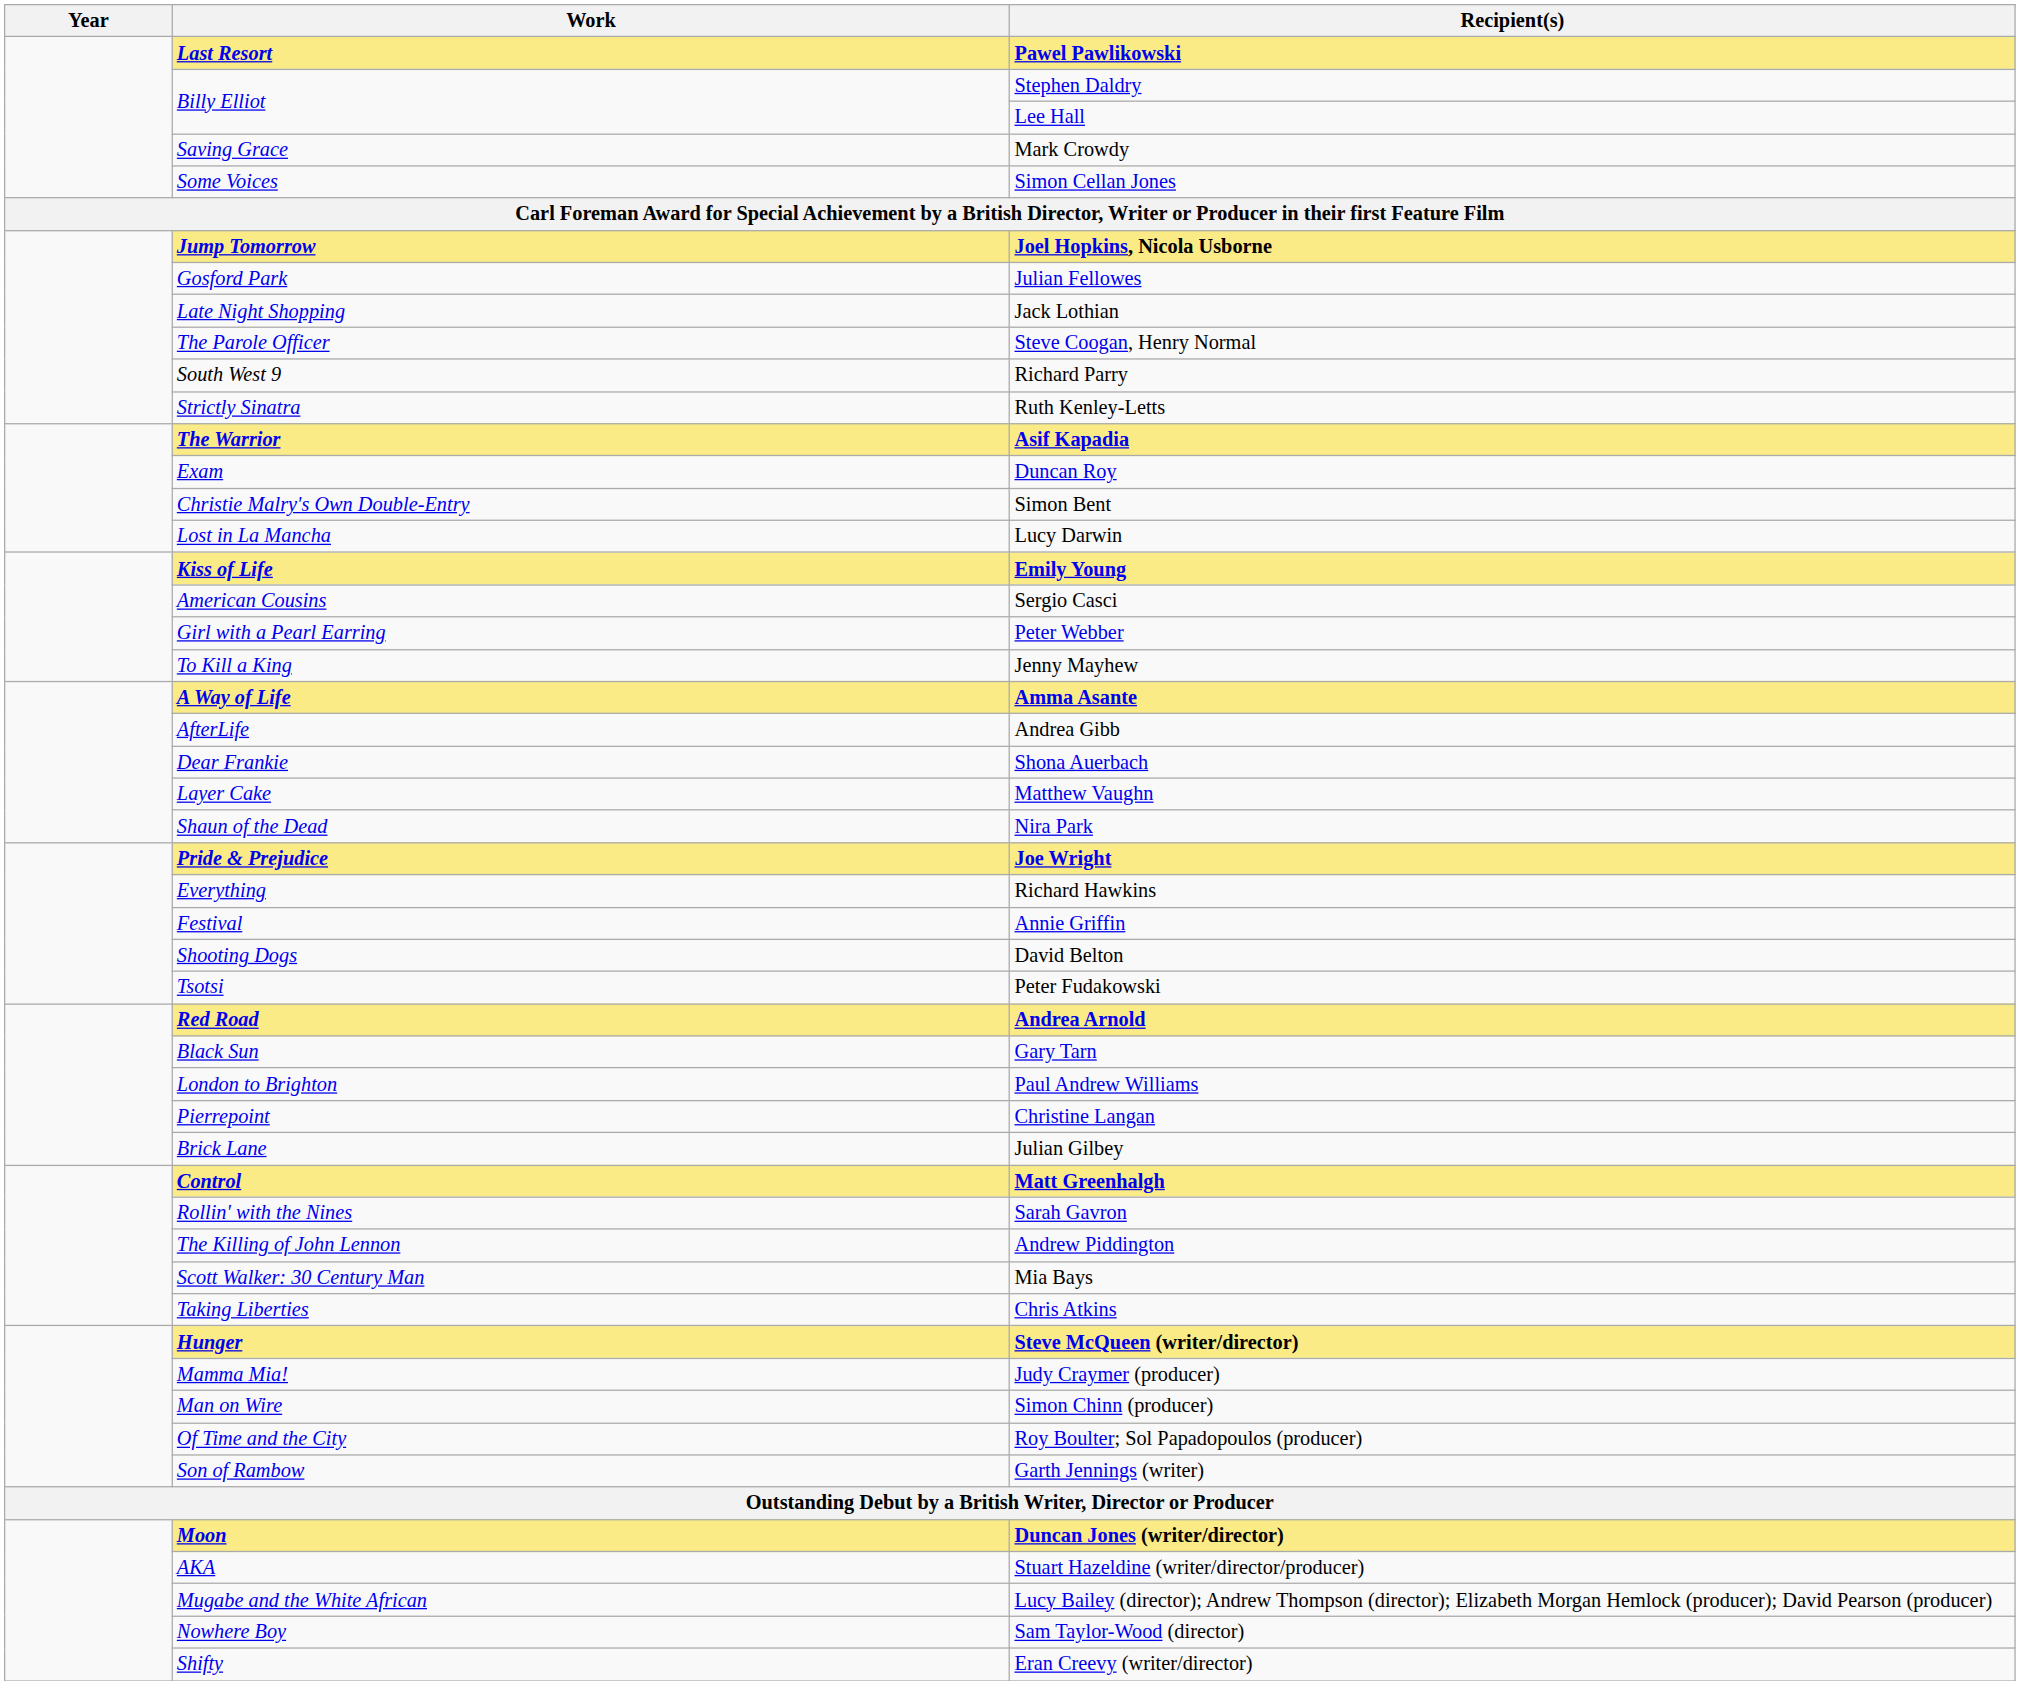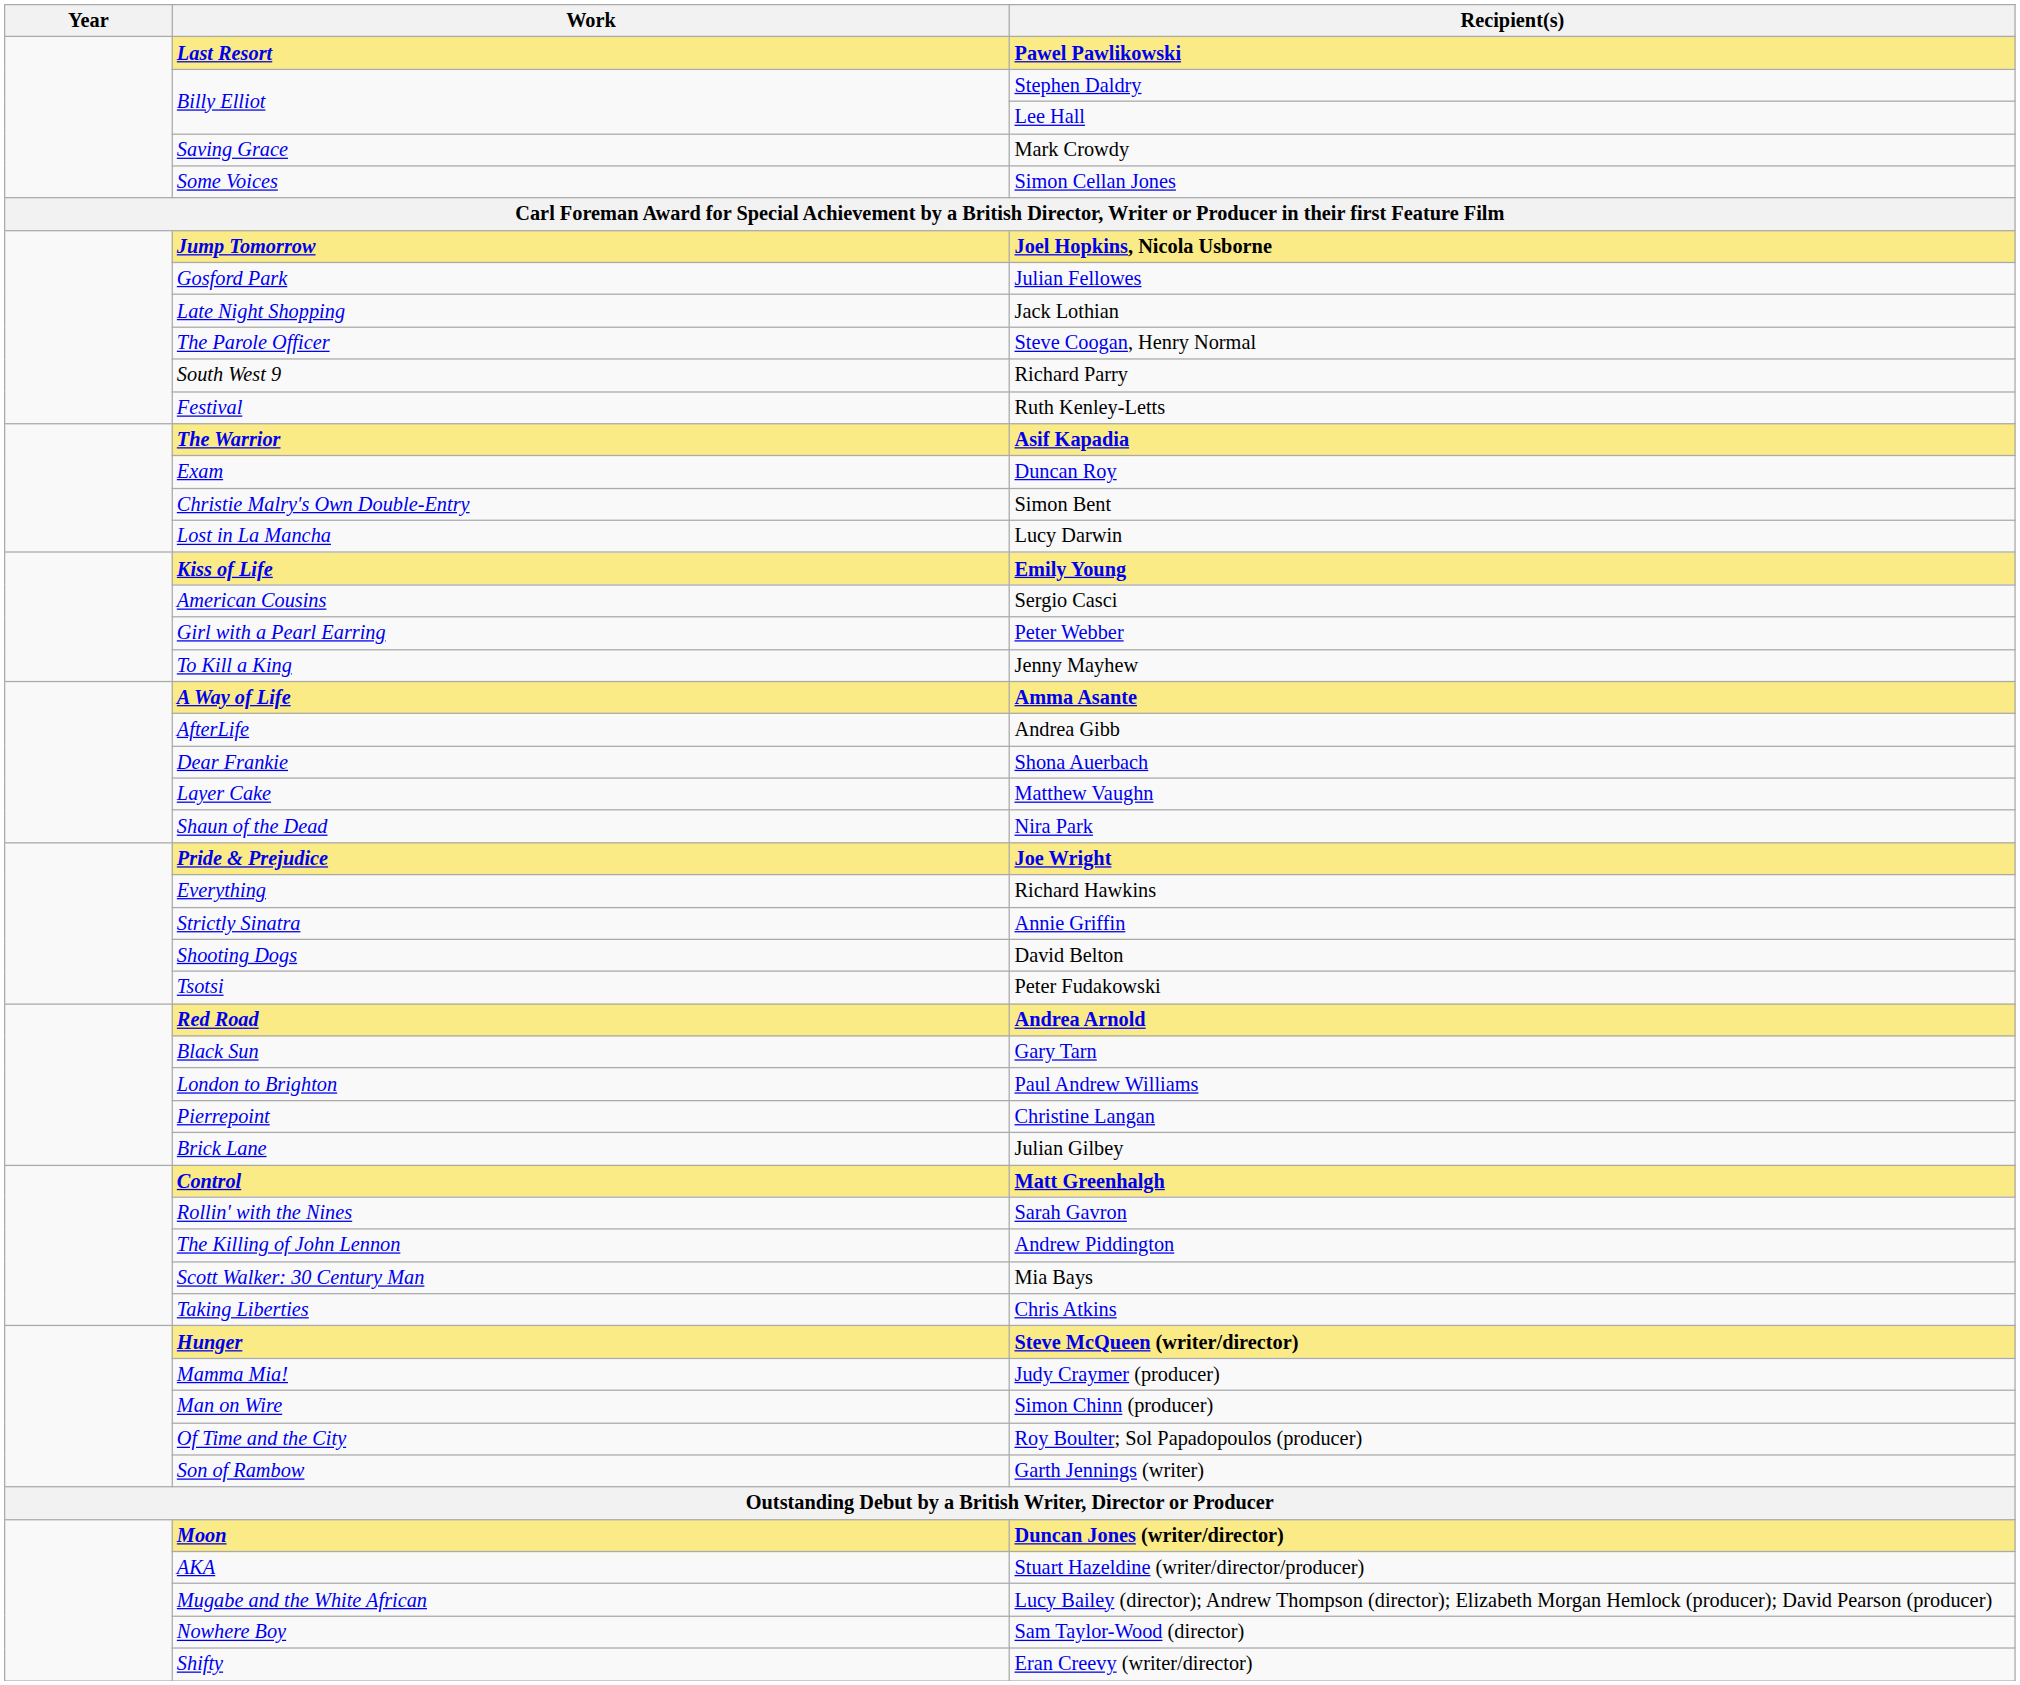 <table class="wikitable" style="width:100%;" cellpadding="5">
 <tr>
 <th style="width:5%;">Year</th>
 <th style="width:25%;">Work</th>
 <th style="width:30%;">Recipient(s)</th>
 </tr>
 <tr>
 <td rowspan="5"></td>
 <td style="background:#FAEB86"><strong><em><a href='#'>Last Resort</a></em></strong></td>
 <td style="background:#FAEB86"><strong><a href='#'>Pawel Pawlikowski</a></strong></td>
 </tr>
 <tr>
 <td rowspan="2"><em><a href='#'>Billy Elliot</a></em></td>
 <td><a href='#'>Stephen Daldry</a></td>
 </tr>
 <tr>
 <td><a href='#'>Lee Hall</a></td>
 </tr>
 <tr>
 <td><em><a href='#'>Saving Grace</a></em></td>
 <td>Mark Crowdy</td>
 </tr>
 <tr>
 <td><em><a href='#'>Some Voices</a></em></td>
 <td><a href='#'>Simon Cellan Jones</a></td>
 </tr>
 <tr>
 <th colspan="3">Carl Foreman Award for Special Achievement by a British Director, Writer or Producer in their first Feature Film</th>
 </tr>
 <tr>
 <td rowspan="6"></td>
 <td style="background:#FAEB86"><strong><em><a href='#'>Jump Tomorrow</a></em></strong></td>
 <td style="background:#FAEB86"><strong><a href='#'>Joel Hopkins</a>, Nicola Usborne</strong></td>
 </tr>
 <tr>
 <td><em><a href='#'>Gosford Park</a></em></td>
 <td><a href='#'>Julian Fellowes</a></td>
 </tr>
 <tr>
 <td><em><a href='#'>Late Night Shopping</a></em></td>
 <td>Jack Lothian</td>
 </tr>
 <tr>
 <td><em><a href='#'>The Parole Officer</a></em></td>
 <td><a href='#'>Steve Coogan</a>, Henry Normal</td>
 </tr>
 <tr>
 <td><em>South West 9</em></td>
 <td>Richard Parry</td>
 </tr>
 <tr>
-<td><em><a href='#'>Strictly Sinatra</a></em></td>
+<td><em><a href='#'>Festival</a></em></td>
 <td>Ruth Kenley-Letts</td>
 </tr>
 <tr>
 <td rowspan="4"></td>
 <td style="background:#FAEB86"><strong><em><a href='#'>The Warrior</a></em></strong></td>
 <td style="background:#FAEB86"><strong><a href='#'>Asif Kapadia</a></strong></td>
 </tr>
 <tr>
 <td><em><a href='#'>Exam</a></em></td>
 <td><a href='#'>Duncan Roy</a></td>
 </tr>
 <tr>
 <td><em><a href='#'>Christie Malry's Own Double-Entry</a></em></td>
 <td>Simon Bent</td>
 </tr>
 <tr>
 <td><em><a href='#'>Lost in La Mancha</a></em></td>
 <td>Lucy Darwin</td>
 </tr>
 <tr>
 <td rowspan="4"></td>
 <td style="background:#FAEB86"><strong><em><a href='#'>Kiss of Life</a></em></strong></td>
 <td style="background:#FAEB86"><strong><a href='#'>Emily Young</a></strong></td>
 </tr>
 <tr>
 <td><em><a href='#'>American Cousins</a></em></td>
 <td>Sergio Casci</td>
 </tr>
 <tr>
 <td><em><a href='#'>Girl with a Pearl Earring</a></em></td>
 <td><a href='#'>Peter Webber</a></td>
 </tr>
 <tr>
 <td><em><a href='#'>To Kill a King</a></em></td>
 <td>Jenny Mayhew</td>
 </tr>
 <tr>
 <td rowspan="5"></td>
 <td style="background:#FAEB86"><strong><em><a href='#'>A Way of Life</a></em></strong></td>
 <td style="background:#FAEB86"><strong><a href='#'>Amma Asante</a></strong></td>
 </tr>
 <tr>
 <td><em><a href='#'>AfterLife</a></em></td>
 <td>Andrea Gibb</td>
 </tr>
 <tr>
 <td><em><a href='#'>Dear Frankie</a></em></td>
 <td><a href='#'>Shona Auerbach</a></td>
 </tr>
 <tr>
 <td><em><a href='#'>Layer Cake</a></em></td>
 <td><a href='#'>Matthew Vaughn</a></td>
 </tr>
 <tr>
 <td><em><a href='#'>Shaun of the Dead</a></em></td>
 <td><a href='#'>Nira Park</a></td>
 </tr>
 <tr>
 <td rowspan="5"></td>
 <td style="background:#FAEB86"><strong><em><a href='#'>Pride & Prejudice</a></em></strong></td>
 <td style="background:#FAEB86"><strong><a href='#'>Joe Wright</a></strong></td>
 </tr>
 <tr>
 <td><em><a href='#'>Everything</a></em></td>
 <td>Richard Hawkins</td>
 </tr>
 <tr>
-<td><em><a href='#'>Festival</a></em></td>
+<td><em><a href='#'>Strictly Sinatra</a></em></td>
 <td><a href='#'>Annie Griffin</a></td>
 </tr>
 <tr>
 <td><em><a href='#'>Shooting Dogs</a></em></td>
 <td>David Belton</td>
 </tr>
 <tr>
 <td><em><a href='#'>Tsotsi</a></em></td>
 <td>Peter Fudakowski</td>
 </tr>
 <tr>
 <td rowspan="5"></td>
 <td style="background:#FAEB86"><strong><em><a href='#'>Red Road</a></em></strong></td>
 <td style="background:#FAEB86"><strong><a href='#'>Andrea Arnold</a></strong></td>
 </tr>
 <tr>
 <td><em><a href='#'>Black Sun</a></em></td>
 <td><a href='#'>Gary Tarn</a></td>
 </tr>
 <tr>
 <td><em><a href='#'>London to Brighton</a></em></td>
 <td><a href='#'>Paul Andrew Williams</a></td>
 </tr>
 <tr>
 <td><em><a href='#'>Pierrepoint</a></em></td>
 <td><a href='#'>Christine Langan</a></td>
 </tr>
 <tr>
 <td><em><a href='#'>Brick Lane</a></em></td>
 <td>Julian Gilbey</td>
 </tr>
 <tr>
 <td rowspan="5"></td>
 <td style="background:#FAEB86"><strong><em><a href='#'>Control</a></em></strong></td>
 <td style="background:#FAEB86"><strong><a href='#'>Matt Greenhalgh</a></strong></td>
 </tr>
 <tr>
 <td><em><a href='#'>Rollin' with the Nines</a></em></td>
 <td><a href='#'>Sarah Gavron</a></td>
 </tr>
 <tr>
 <td><em><a href='#'>The Killing of John Lennon</a></em></td>
 <td><a href='#'>Andrew Piddington</a></td>
 </tr>
 <tr>
 <td><em><a href='#'>Scott Walker: 30 Century Man</a></em></td>
 <td>Mia Bays</td>
 </tr>
 <tr>
 <td><em><a href='#'>Taking Liberties</a></em></td>
 <td><a href='#'>Chris Atkins</a></td>
 </tr>
 <tr>
 <td rowspan="5"></td>
 <td style="background:#FAEB86"><strong><em><a href='#'>Hunger</a></em></strong></td>
 <td style="background:#FAEB86"><strong><a href='#'>Steve McQueen</a> (writer/director)</strong></td>
 </tr>
 <tr>
 <td><em><a href='#'>Mamma Mia!</a></em></td>
 <td><a href='#'>Judy Craymer</a> (producer)</td>
 </tr>
 <tr>
 <td><em><a href='#'>Man on Wire</a></em></td>
 <td><a href='#'>Simon Chinn</a> (producer)</td>
 </tr>
 <tr>
 <td><em><a href='#'>Of Time and the City</a></em></td>
 <td><a href='#'>Roy Boulter</a>; Sol Papadopoulos (producer)</td>
 </tr>
 <tr>
 <td><em><a href='#'>Son of Rambow</a></em></td>
 <td><a href='#'>Garth Jennings</a> (writer)</td>
 </tr>
 <tr>
 <th colspan="3">Outstanding Debut by a British Writer, Director or Producer</th>
 </tr>
 <tr>
 <td rowspan="5"></td>
 <td style="background:#FAEB86"><strong><em><a href='#'>Moon</a></em></strong></td>
 <td style="background:#FAEB86"><strong><a href='#'>Duncan Jones</a> (writer/director)</strong></td>
 </tr>
 <tr>
 <td><em><a href='#'>AKA</a></em></td>
 <td><a href='#'>Stuart Hazeldine</a> (writer/director/producer)</td>
 </tr>
 <tr>
 <td><em><a href='#'>Mugabe and the White African</a></em></td>
 <td><a href='#'>Lucy Bailey</a> (director); Andrew Thompson (director); Elizabeth Morgan Hemlock (producer); David Pearson (producer)</td>
 </tr>
 <tr>
 <td><em><a href='#'>Nowhere Boy</a></em></td>
 <td><a href='#'>Sam Taylor-Wood</a> (director)</td>
 </tr>
 <tr>
 <td><em><a href='#'>Shifty</a></em></td>
 <td><a href='#'>Eran Creevy</a> (writer/director)</td>
 </tr>
 </table>
